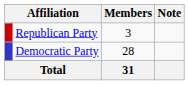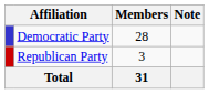 <table class="wikitable">
 <tr>
 <th colspan="2" align="center" valign="bottom">Affiliation</th>
 <th valign="bottom">Members</th>
 <th valign="bottom">Note</th>
+</tr>
+<tr>
+<td bgcolor="#3333CC"> </td>
+<td><a href='#'>Democratic Party</a></td>
+<td align="center">28</td>
+<td></td>
 </tr>
 <tr>
 <td bgcolor="#CC0000"> </td>
 <td><a href='#'>Republican Party</a></td>
 <td align="center">3</td>
 <td></td>
 </tr>
 <tr>
-<td bgcolor="#3333CC"> </td>
-<td><a href='#'>Democratic Party</a></td>
-<td align="center">28</td>
-<td></td>
-</tr>
-<tr>
 <th colspan="2" align="center">Total</th>
 <th align="center">31</th>
 <th></th>
 </tr>
 </table>
